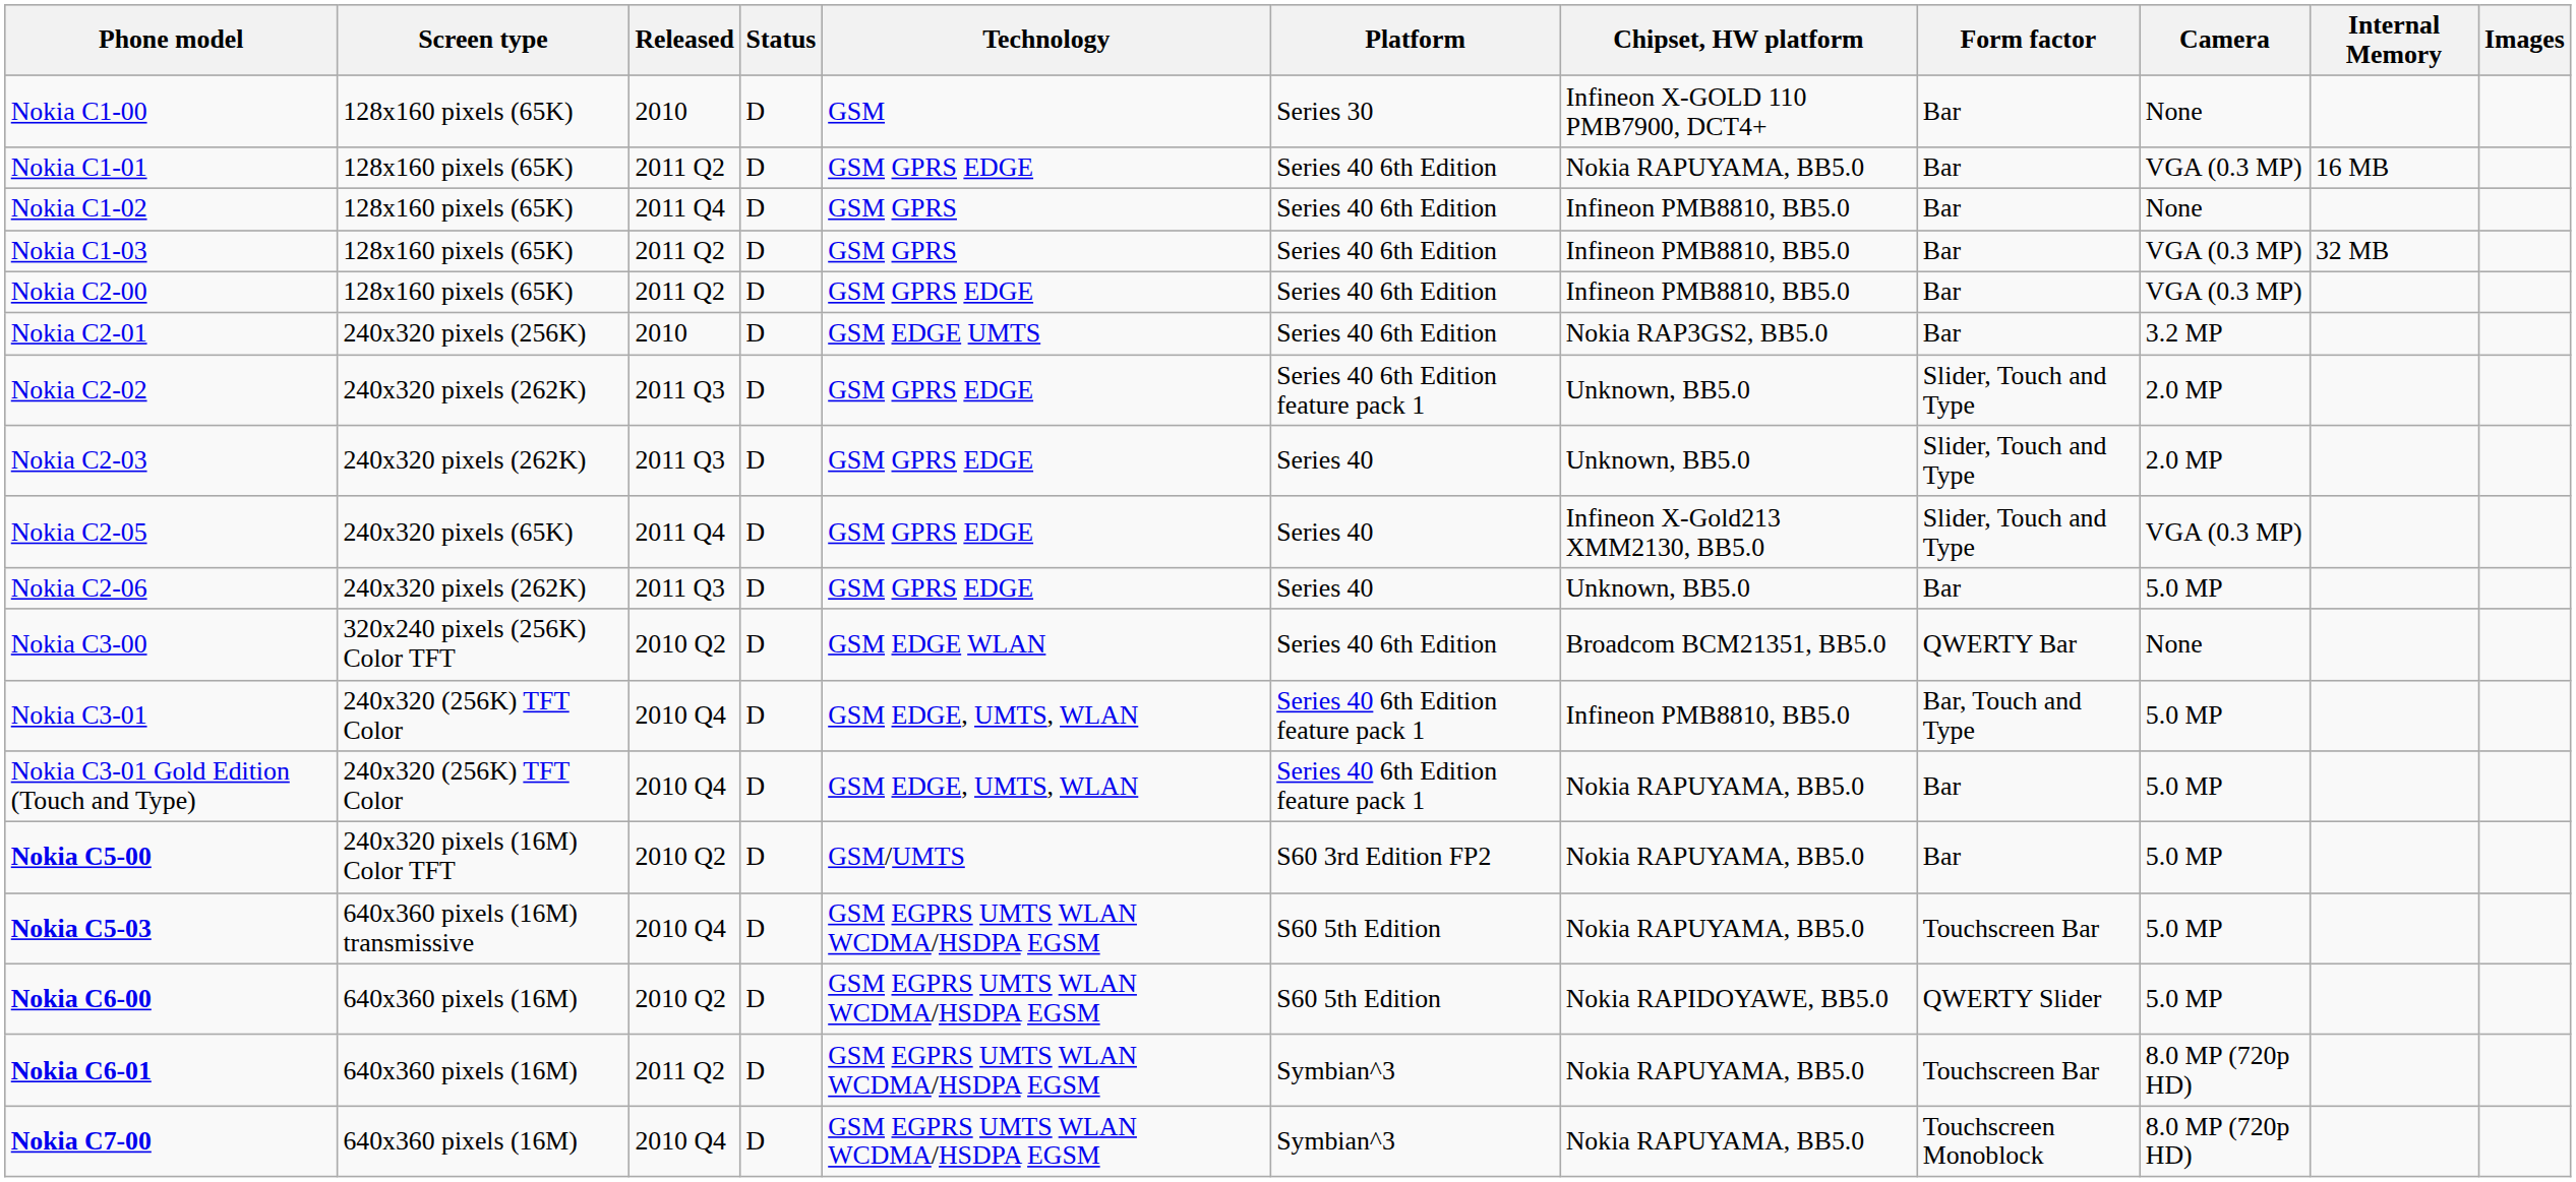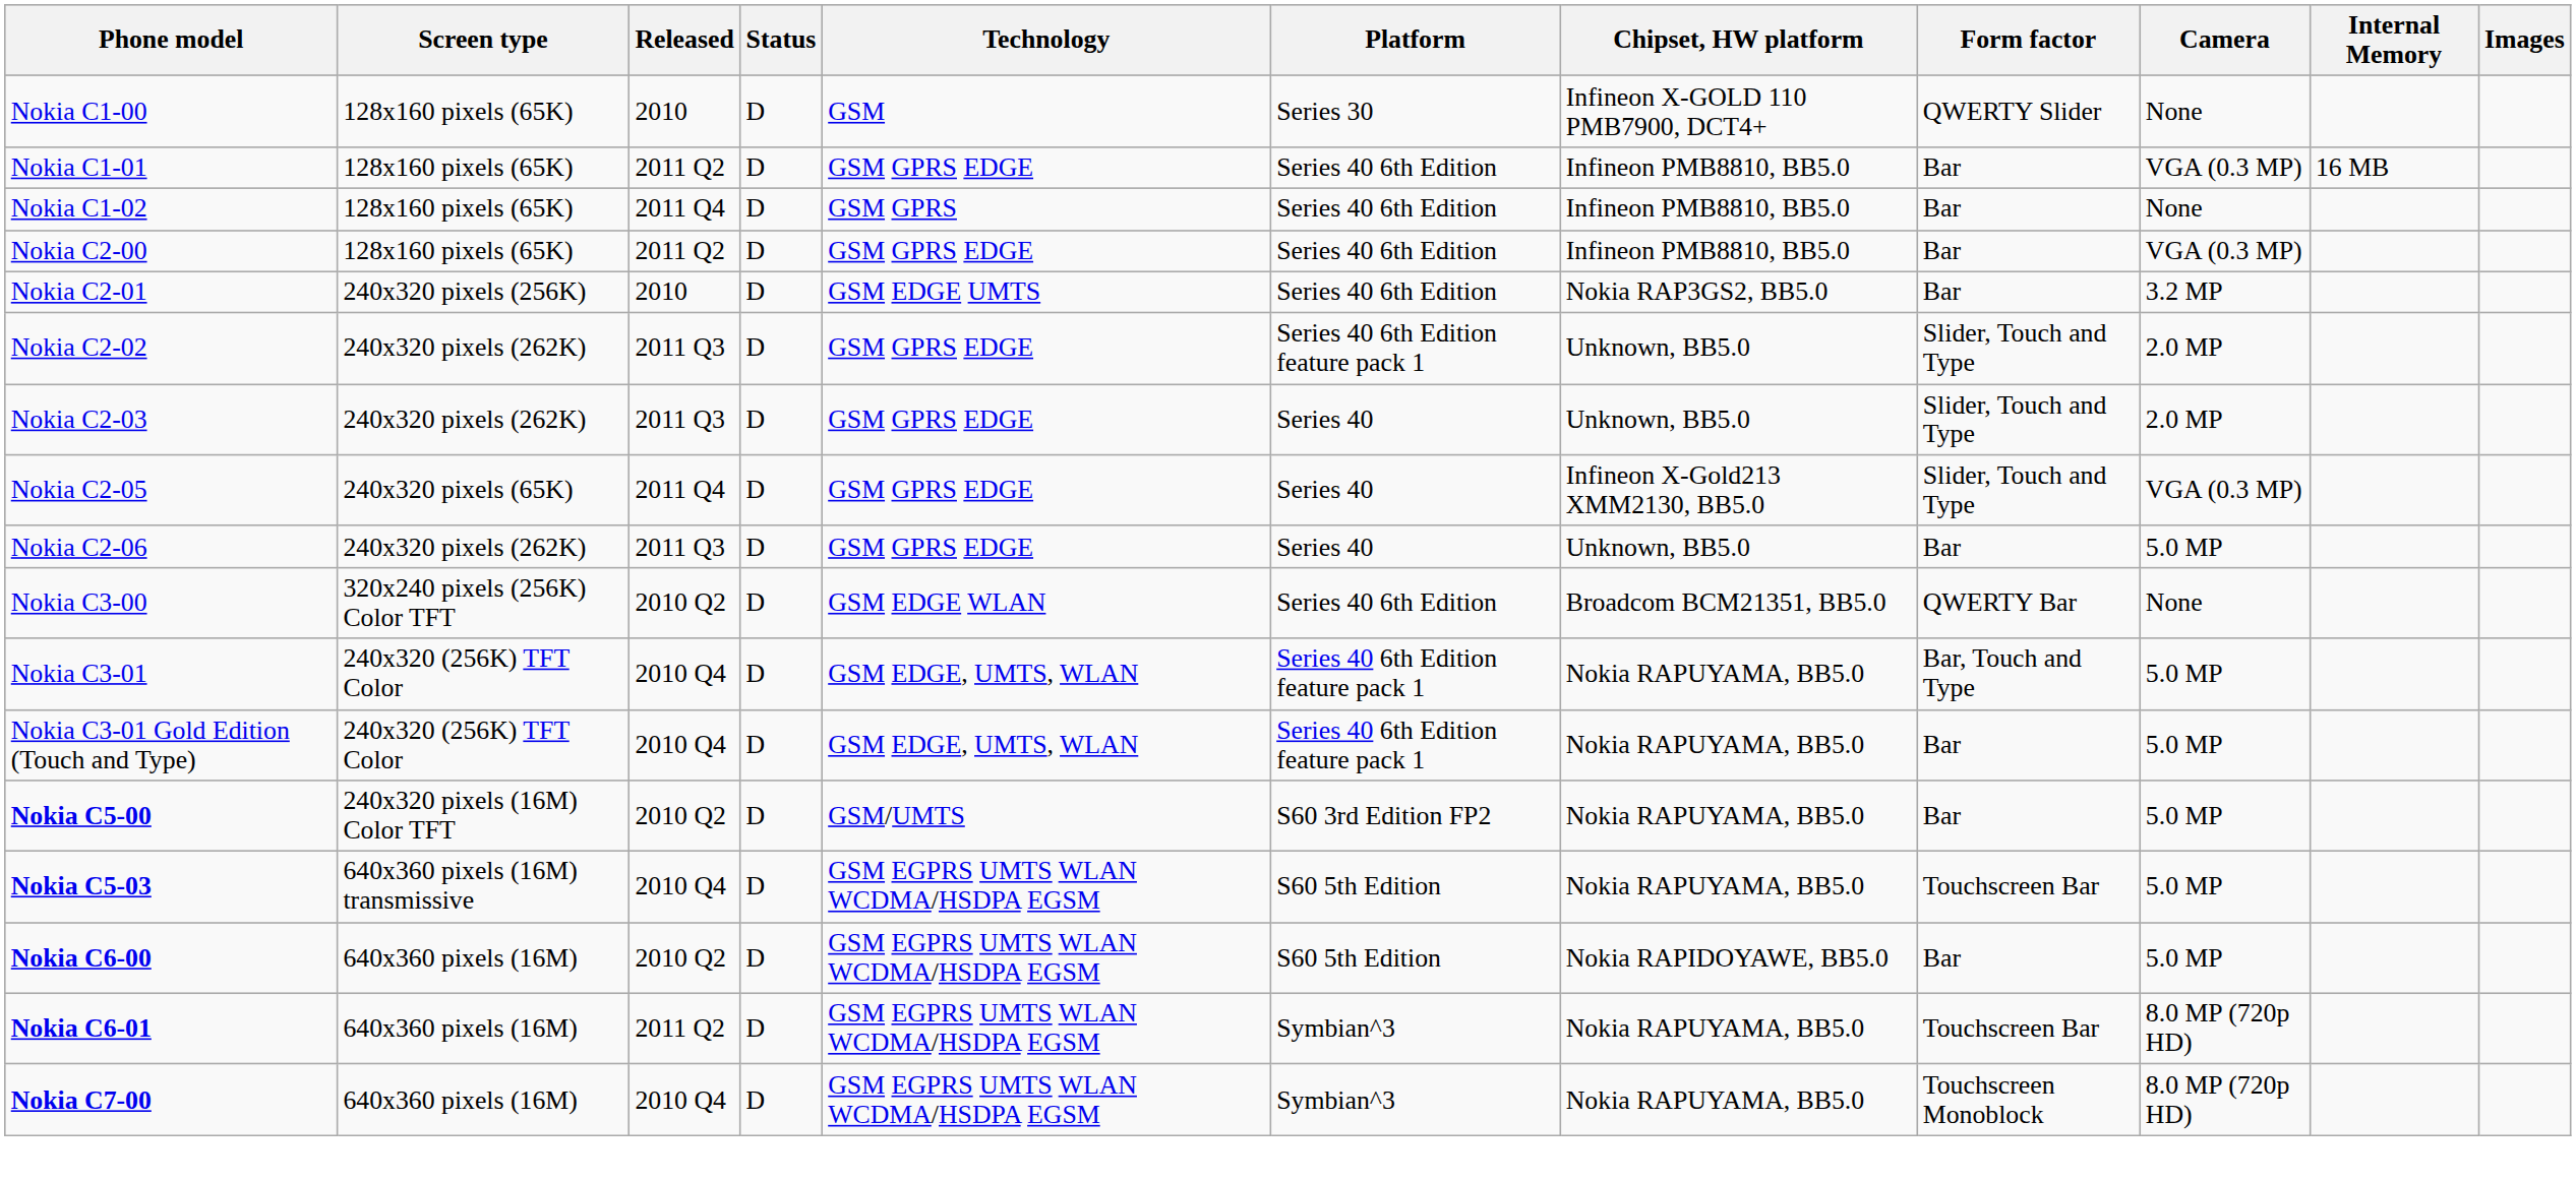 <table class="wikitable sortable">
 <tr>
 <th>Phone model</th>
 <th>Screen type</th>
 <th>Released</th>
 <th>Status</th>
 <th>Technology</th>
 <th>Platform</th>
 <th>Chipset, HW platform</th>
 <th>Form factor</th>
 <th>Camera</th>
 <th>Internal Memory</th>
 <th>Images</th>
 </tr>
 <tr>
 <td><a href='#'>Nokia C1-00</a></td>
 <td>128x160 pixels (65K)</td>
 <td>2010</td>
 <td>D</td>
 <td><a href='#'>GSM</a></td>
 <td>Series 30</td>
 <td>Infineon X-GOLD 110 PMB7900, DCT4+</td>
-<td>Bar</td>
+<td>QWERTY Slider</td>
 <td>None</td>
 <td></td>
 <td></td>
 </tr>
 <tr>
 <td><a href='#'>Nokia C1-01</a></td>
 <td>128x160 pixels (65K)</td>
 <td>2011 Q2</td>
 <td>D</td>
 <td><a href='#'>GSM</a> <a href='#'>GPRS</a> <a href='#'>EDGE</a></td>
 <td>Series 40 6th Edition</td>
-<td>Nokia RAPUYAMA, BB5.0</td>
+<td>Infineon PMB8810, BB5.0</td>
 <td>Bar</td>
 <td>VGA (0.3 MP)</td>
 <td>16 MB</td>
 <td></td>
 </tr>
 <tr>
 <td><a href='#'>Nokia C1-02</a></td>
 <td>128x160 pixels (65K)</td>
 <td>2011 Q4</td>
 <td>D</td>
 <td><a href='#'>GSM</a> <a href='#'>GPRS</a></td>
 <td>Series 40 6th Edition</td>
 <td>Infineon PMB8810, BB5.0</td>
 <td>Bar</td>
 <td>None</td>
 <td></td>
-<td></td>
-</tr>
-<tr>
-<td><a href='#'>Nokia C1-03</a></td>
-<td>128x160 pixels (65K)</td>
-<td>2011 Q2</td>
-<td>D</td>
-<td><a href='#'>GSM</a> <a href='#'>GPRS</a></td>
-<td>Series 40 6th Edition</td>
-<td>Infineon PMB8810, BB5.0</td>
-<td>Bar</td>
-<td>VGA (0.3 MP)</td>
-<td>32 MB</td>
 <td></td>
 </tr>
 <tr>
 <td><a href='#'>Nokia C2-00</a></td>
 <td>128x160 pixels (65K)</td>
 <td>2011 Q2</td>
 <td>D</td>
 <td><a href='#'>GSM</a> <a href='#'>GPRS</a> <a href='#'>EDGE</a></td>
 <td>Series 40 6th Edition</td>
 <td>Infineon PMB8810, BB5.0</td>
 <td>Bar</td>
 <td>VGA (0.3 MP)</td>
 <td></td>
 <td></td>
 </tr>
 <tr>
 <td><a href='#'>Nokia C2-01</a></td>
 <td>240x320 pixels (256K)</td>
 <td>2010</td>
 <td>D</td>
 <td><a href='#'>GSM</a> <a href='#'>EDGE</a> <a href='#'>UMTS</a></td>
 <td>Series 40 6th Edition</td>
 <td>Nokia RAP3GS2, BB5.0</td>
 <td>Bar</td>
 <td>3.2 MP</td>
 <td></td>
 <td></td>
 </tr>
 <tr>
 <td><a href='#'>Nokia C2-02</a></td>
 <td>240x320 pixels (262K)</td>
 <td>2011 Q3</td>
 <td>D</td>
 <td><a href='#'>GSM</a> <a href='#'>GPRS</a> <a href='#'>EDGE</a></td>
 <td>Series 40 6th Edition feature pack 1</td>
 <td>Unknown, BB5.0</td>
 <td>Slider, Touch and Type</td>
 <td>2.0 MP</td>
 <td></td>
 <td></td>
 </tr>
 <tr>
 <td><a href='#'>Nokia C2-03</a></td>
 <td>240x320 pixels (262K)</td>
 <td>2011 Q3</td>
 <td>D</td>
 <td><a href='#'>GSM</a> <a href='#'>GPRS</a> <a href='#'>EDGE</a></td>
 <td>Series 40</td>
 <td>Unknown, BB5.0</td>
 <td>Slider, Touch and Type</td>
 <td>2.0 MP</td>
 <td></td>
 <td></td>
 </tr>
 <tr>
 <td><a href='#'>Nokia C2-05</a></td>
 <td>240x320 pixels (65K)</td>
 <td>2011 Q4</td>
 <td>D</td>
 <td><a href='#'>GSM</a> <a href='#'>GPRS</a> <a href='#'>EDGE</a></td>
 <td>Series 40</td>
 <td>Infineon X-Gold213 XMM2130, BB5.0</td>
 <td>Slider, Touch and Type</td>
 <td>VGA (0.3 MP)</td>
 <td></td>
 <td></td>
 </tr>
 <tr>
 <td><a href='#'>Nokia C2-06</a></td>
 <td>240x320 pixels (262K)</td>
 <td>2011 Q3</td>
 <td>D</td>
 <td><a href='#'>GSM</a> <a href='#'>GPRS</a> <a href='#'>EDGE</a></td>
 <td>Series 40</td>
 <td>Unknown, BB5.0</td>
 <td>Bar</td>
 <td>5.0 MP</td>
 <td></td>
 <td></td>
 </tr>
 <tr>
 <td><a href='#'>Nokia C3-00</a></td>
 <td>320x240 pixels (256K) Color TFT</td>
 <td>2010 Q2</td>
 <td>D</td>
 <td><a href='#'>GSM</a> <a href='#'>EDGE</a> <a href='#'>WLAN</a></td>
 <td>Series 40 6th Edition</td>
 <td>Broadcom BCM21351, BB5.0</td>
 <td>QWERTY Bar</td>
 <td>None</td>
 <td></td>
 <td></td>
 </tr>
 <tr>
 <td><a href='#'>Nokia C3-01</a></td>
 <td>240x320 (256K) <a href='#'>TFT</a> Color</td>
 <td>2010 Q4</td>
 <td>D</td>
 <td><a href='#'>GSM</a> <a href='#'>EDGE</a>, <a href='#'>UMTS</a>, <a href='#'>WLAN</a></td>
 <td><a href='#'>Series 40</a> 6th Edition feature pack 1</td>
-<td>Infineon PMB8810, BB5.0</td>
+<td>Nokia RAPUYAMA, BB5.0</td>
 <td>Bar, Touch and Type</td>
 <td>5.0 MP</td>
 <td></td>
 <td></td>
 </tr>
 <tr>
 <td><a href='#'>Nokia C3-01 Gold Edition</a> (Touch and Type)</td>
 <td>240x320 (256K) <a href='#'>TFT</a> Color</td>
 <td>2010 Q4</td>
 <td>D</td>
 <td><a href='#'>GSM</a> <a href='#'>EDGE</a>, <a href='#'>UMTS</a>, <a href='#'>WLAN</a></td>
 <td><a href='#'>Series 40</a> 6th Edition feature pack 1</td>
 <td>Nokia RAPUYAMA, BB5.0</td>
 <td>Bar</td>
 <td>5.0 MP</td>
 <td></td>
 <td></td>
 </tr>
 <tr>
 <td><strong><a href='#'>Nokia C5-00</a></strong></td>
 <td>240x320 pixels (16M) Color TFT</td>
 <td>2010 Q2</td>
 <td>D</td>
 <td><a href='#'>GSM</a>/<a href='#'>UMTS</a></td>
 <td>S60 3rd Edition FP2</td>
 <td>Nokia RAPUYAMA, BB5.0</td>
 <td>Bar</td>
 <td>5.0 MP</td>
 <td></td>
 <td></td>
 </tr>
 <tr>
 <td><strong><a href='#'>Nokia C5-03</a></strong></td>
 <td>640x360 pixels (16M) transmissive</td>
 <td>2010 Q4</td>
 <td>D</td>
 <td><a href='#'>GSM</a> <a href='#'>EGPRS</a> <a href='#'>UMTS</a> <a href='#'>WLAN</a> <a href='#'>WCDMA</a>/<a href='#'>HSDPA</a> <a href='#'>EGSM</a></td>
 <td>S60 5th Edition</td>
 <td>Nokia RAPUYAMA, BB5.0</td>
 <td>Touchscreen Bar</td>
 <td>5.0 MP</td>
 <td></td>
 <td></td>
 </tr>
 <tr>
 <td><strong><a href='#'>Nokia C6-00</a></strong></td>
 <td>640x360 pixels (16M)</td>
 <td>2010 Q2</td>
 <td>D</td>
 <td><a href='#'>GSM</a> <a href='#'>EGPRS</a> <a href='#'>UMTS</a> <a href='#'>WLAN</a> <a href='#'>WCDMA</a>/<a href='#'>HSDPA</a> <a href='#'>EGSM</a></td>
 <td>S60 5th Edition</td>
 <td>Nokia RAPIDOYAWE, BB5.0</td>
-<td>QWERTY Slider</td>
+<td>Bar</td>
 <td>5.0 MP</td>
 <td></td>
 <td></td>
 </tr>
 <tr>
 <td><strong><a href='#'>Nokia C6-01</a></strong></td>
 <td>640x360 pixels (16M)</td>
 <td>2011 Q2</td>
 <td>D</td>
 <td><a href='#'>GSM</a> <a href='#'>EGPRS</a> <a href='#'>UMTS</a> <a href='#'>WLAN</a> <a href='#'>WCDMA</a>/<a href='#'>HSDPA</a> <a href='#'>EGSM</a></td>
 <td>Symbian^3</td>
 <td>Nokia RAPUYAMA, BB5.0</td>
 <td>Touchscreen Bar</td>
 <td>8.0 MP (720p HD)</td>
 <td></td>
 <td></td>
 </tr>
 <tr>
 <td><strong><a href='#'>Nokia C7-00</a></strong></td>
 <td>640x360 pixels (16M)</td>
 <td>2010 Q4</td>
 <td>D</td>
 <td><a href='#'>GSM</a> <a href='#'>EGPRS</a> <a href='#'>UMTS</a> <a href='#'>WLAN</a> <a href='#'>WCDMA</a>/<a href='#'>HSDPA</a> <a href='#'>EGSM</a></td>
 <td>Symbian^3</td>
 <td>Nokia RAPUYAMA, BB5.0</td>
 <td>Touchscreen Monoblock</td>
 <td>8.0 MP (720p HD)</td>
 <td></td>
 <td></td>
 </tr>
 </table>
